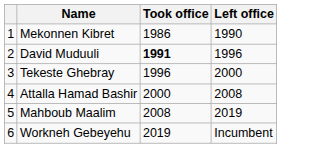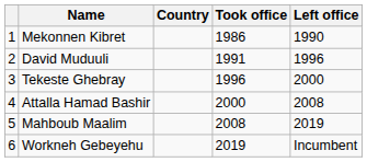 <table class="wikitable">
 <tr>
 <th></th>
 <th>Name</th>
+<th>Country</th>
 <th>Took office</th>
 <th>Left office</th>
 </tr>
 <tr>
 <td>1</td>
 <td>Mekonnen Kibret</td>
+<td></td>
 <td>1986</td>
 <td>1990</td>
 </tr>
 <tr>
 <td>2</td>
 <td>David Muduuli</td>
-<td><strong>1991</strong></td>
+<td></td>
+<td>1991</td>
 <td>1996</td>
 </tr>
 <tr>
 <td>3</td>
 <td>Tekeste Ghebray</td>
+<td></td>
 <td>1996</td>
 <td>2000</td>
 </tr>
 <tr>
 <td>4</td>
 <td>Attalla Hamad Bashir</td>
+<td></td>
 <td>2000</td>
 <td>2008</td>
 </tr>
 <tr>
 <td>5</td>
 <td>Mahboub Maalim</td>
+<td></td>
 <td>2008</td>
 <td>2019</td>
 </tr>
 <tr>
 <td>6</td>
 <td>Workneh Gebeyehu</td>
+<td></td>
 <td>2019</td>
 <td>Incumbent</td>
 </tr>
 </table>
